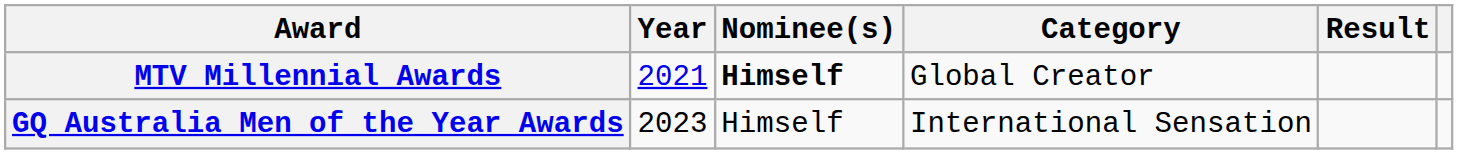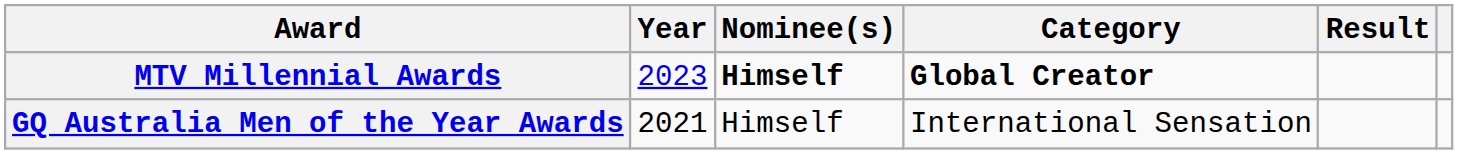 <table class="wikitable sortable plainrowheaders">
 <tr>
 <th scope="col">Award</th>
 <th scope="col">Year</th>
 <th scope="col">Nominee(s)</th>
 <th scope="col">Category</th>
 <th scope="col">Result</th>
 <th scope="col" class="unsortable"></th>
 </tr>
 <tr>
 <th scope="row"><a href='#'>MTV Millennial Awards</a></th>
-<td><a href='#'>2021</a></td>
+<td><a href='#'>2023</a></td>
 <td><strong>Himself</strong></td>
-<td>Global Creator</td>
+<td><strong>Global Creator</strong></td>
 <td></td>
 <td style="text-align:center;"></td>
 </tr>
 <tr>
 <th scope="row"><a href='#'>GQ Australia Men of the Year Awards</a></th>
-<td>2023</td>
+<td>2021</td>
 <td>Himself</td>
 <td>International Sensation</td>
 <td></td>
 <td style="text-align:center;"></td>
 </tr>
 </table>
